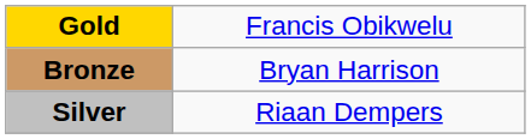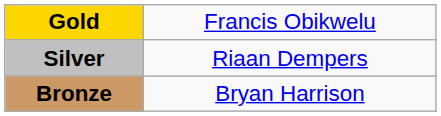 <table class="wikitable" style="text-align:center; " width="35%">
 <tr>
 <td bgcolor="gold"><strong>Gold</strong></td>
 <td><a href='#'>Francis Obikwelu</a><br>  <small><em></em></small></td>
 </tr>
 <tr>
+<td bgcolor="silver"><strong>Silver</strong></td>
+<td><a href='#'>Riaan Dempers</a><br>  <small><em></em></small></td>
+</tr>
+<tr>
 <td bgcolor="CC9966"><strong>Bronze</strong></td>
 <td><a href='#'>Bryan Harrison</a><br>  <small><em></em></small></td>
 </tr>
-<tr>
-<td bgcolor="silver"><strong>Silver</strong></td>
-<td><a href='#'>Riaan Dempers</a><br>  <small><em></em></small></td>
-</tr>
 </table>
